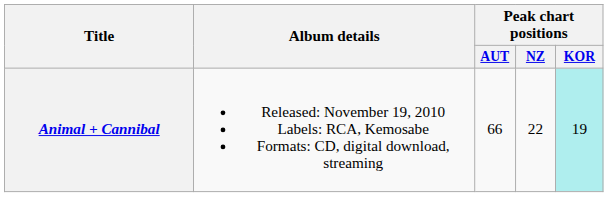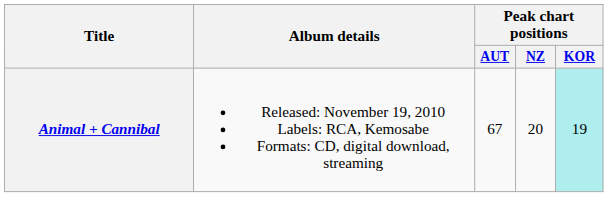 <table class="wikitable plainrowheaders" style="text-align:center;">
 <tr>
 <th scope="col" rowspan="2" style="width:12em;">Title</th>
 <th scope="col" rowspan="2" style="width:18em;">Album details</th>
 <th scope="col" colspan="5">Peak chart positions</th>
 </tr>
 <tr>
 <th scope="col" style="width:2.5em;font-size:90%;"><a href='#'>AUT</a><br></th>
 <th scope="col" style="width:2.5em;font-size:90%;"><a href='#'>NZ</a><br></th>
 <th scope="col" style="width:3em;font-size:90%;"><a href='#'>KOR</a><br></th>
 </tr>
 <tr>
 <th scope="row"><em><a href='#'>Animal + Cannibal</a></em></th>
 <td><br><ul><li>Released: November 19, 2010</li><li>Labels: RCA, Kemosabe</li><li>Formats: CD, digital download, streaming</li></ul></td>
-<td>66</td>
-<td>22</td>
+<td>67</td>
+<td>20</td>
 <td style="background: paleturquoise;">19</td>
 </tr>
 </table>
